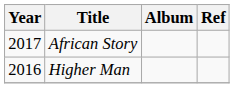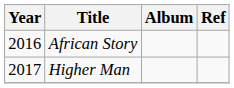 <table class="wikitable">
 <tr>
 <th>Year</th>
 <th>Title</th>
 <th>Album</th>
 <th>Ref</th>
 </tr>
 <tr>
-<td>2017</td>
+<td>2016</td>
 <td><em>African Story</em></td>
 <td></td>
 <td></td>
 </tr>
 <tr>
-<td>2016</td>
+<td>2017</td>
 <td><em>Higher Man</em></td>
 <td></td>
 <td></td>
 </tr>
 <tr>
 </tr>
 </table>
